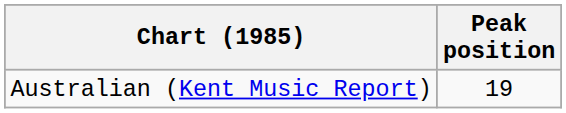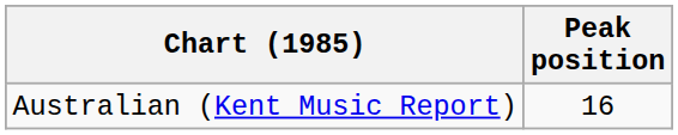 <table class="wikitable">
 <tr>
 <th>Chart (1985)</th>
 <th>Peak<br>position</th>
 </tr>
 <tr>
 <td>Australian (<a href='#'>Kent Music Report</a>)</td>
-<td align="center">19</td>
+<td align="center">16</td>
 </tr>
 </table>
